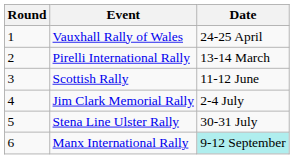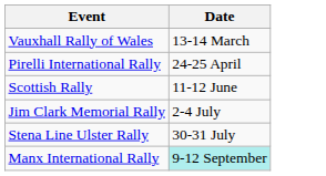 <table class="wikitable">
 <tr>
-<th>Round</th>
 <th>Event</th>
 <th>Date</th>
 </tr>
 <tr>
-<td>1</td>
 <td><a href='#'>Vauxhall Rally of Wales</a></td>
+<td>13-14 March</td>
+</tr>
+<tr>
+<td><a href='#'>Pirelli International Rally</a></td>
 <td>24-25 April</td>
 </tr>
 <tr>
-<td>2</td>
-<td><a href='#'>Pirelli International Rally</a></td>
-<td>13-14 March</td>
-</tr>
-<tr>
-<td>3</td>
 <td><a href='#'>Scottish Rally</a></td>
 <td>11-12 June</td>
 </tr>
 <tr>
-<td>4</td>
 <td><a href='#'>Jim Clark Memorial Rally</a></td>
 <td>2-4 July</td>
 </tr>
 <tr>
-<td>5</td>
 <td><a href='#'>Stena Line Ulster Rally</a></td>
 <td>30-31 July</td>
 </tr>
 <tr>
-<td>6</td>
 <td><a href='#'>Manx International Rally</a></td>
 <td style="background: paleturquoise;">9-12 September</td>
 </tr>
 </table>
